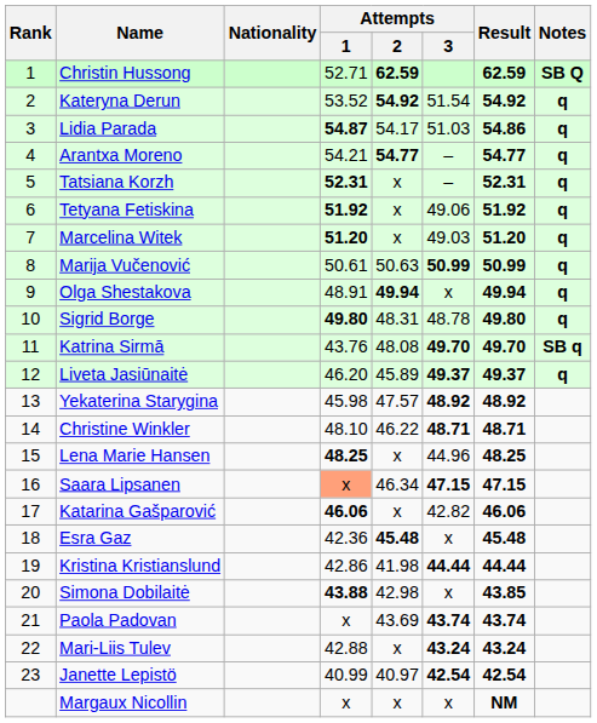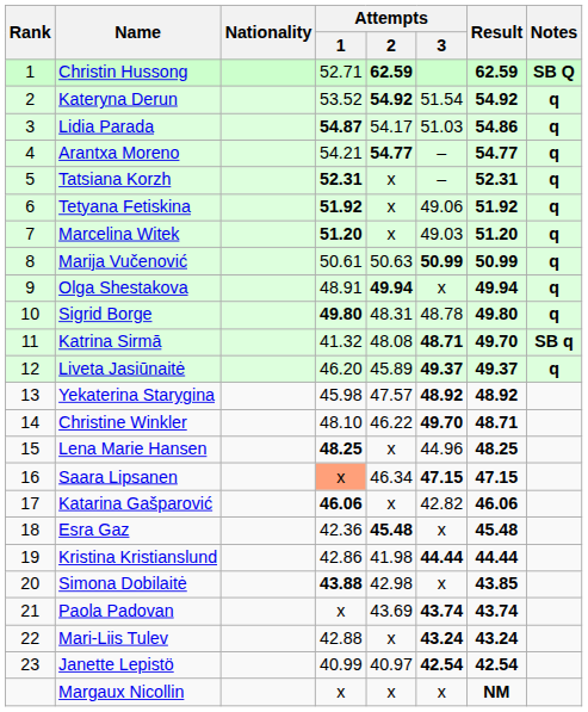 <table class="wikitable sortable" style="text-align:center">
 <tr>
 <th rowspan=2>Rank</th>
 <th rowspan=2>Name</th>
 <th rowspan=2>Nationality</th>
 <th colspan=3>Attempts</th>
 <th rowspan=2>Result</th>
 <th rowspan=2>Notes</th>
 </tr>
 <tr>
 <th>1</th>
 <th>2</th>
 <th>3</th>
 </tr>
 <tr bgcolor=ccffcc>
 <td>1</td>
 <td align=left><a href='#'>Christin Hussong</a></td>
 <td align=left></td>
 <td>52.71</td>
 <td><strong>62.59</strong></td>
 <td></td>
 <td><strong>62.59</strong></td>
 <td><strong>SB Q</strong></td>
 </tr>
 <tr bgcolor=ddffdd>
 <td>2</td>
 <td align=left><a href='#'>Kateryna Derun</a></td>
 <td align=left></td>
 <td>53.52</td>
 <td><strong>54.92</strong></td>
 <td>51.54</td>
 <td><strong>54.92</strong></td>
 <td><strong>q</strong></td>
 </tr>
 <tr bgcolor=ddffdd>
 <td>3</td>
 <td align=left><a href='#'>Lidia Parada</a></td>
 <td align=left></td>
 <td><strong>54.87</strong></td>
 <td>54.17</td>
 <td>51.03</td>
 <td><strong>54.86</strong></td>
 <td><strong>q</strong></td>
 </tr>
 <tr bgcolor=ddffdd>
 <td>4</td>
 <td align=left><a href='#'>Arantxa Moreno</a></td>
 <td align=left></td>
 <td>54.21</td>
 <td><strong>54.77</strong></td>
 <td>–</td>
 <td><strong>54.77</strong></td>
 <td><strong>q</strong></td>
 </tr>
 <tr bgcolor=ddffdd>
 <td>5</td>
 <td align=left><a href='#'>Tatsiana Korzh</a></td>
 <td align=left></td>
 <td><strong>52.31</strong></td>
 <td>x</td>
 <td>–</td>
 <td><strong>52.31</strong></td>
 <td><strong>q</strong></td>
 </tr>
 <tr bgcolor=ddffdd>
 <td>6</td>
 <td align=left><a href='#'>Tetyana Fetiskina</a></td>
 <td align=left></td>
 <td><strong>51.92</strong></td>
 <td>x</td>
 <td>49.06</td>
 <td><strong>51.92</strong></td>
 <td><strong>q</strong></td>
 </tr>
 <tr bgcolor=ddffdd>
 <td>7</td>
 <td align=left><a href='#'>Marcelina Witek</a></td>
 <td align=left></td>
 <td><strong>51.20</strong></td>
 <td>x</td>
 <td>49.03</td>
 <td><strong>51.20</strong></td>
 <td><strong>q</strong></td>
 </tr>
 <tr bgcolor=ddffdd>
 <td>8</td>
 <td align=left><a href='#'>Marija Vučenović</a></td>
 <td align=left></td>
 <td>50.61</td>
 <td>50.63</td>
 <td><strong>50.99</strong></td>
 <td><strong>50.99</strong></td>
 <td><strong>q</strong></td>
 </tr>
 <tr bgcolor=ddffdd>
 <td>9</td>
 <td align=left><a href='#'>Olga Shestakova</a></td>
 <td align=left></td>
 <td>48.91</td>
 <td><strong>49.94</strong></td>
 <td>x</td>
 <td><strong>49.94</strong></td>
 <td><strong>q</strong></td>
 </tr>
 <tr bgcolor=ddffdd>
 <td>10</td>
 <td align=left><a href='#'>Sigrid Borge</a></td>
 <td align=left></td>
 <td><strong>49.80</strong></td>
 <td>48.31</td>
 <td>48.78</td>
 <td><strong>49.80</strong></td>
 <td><strong>q</strong></td>
 </tr>
 <tr bgcolor=ddffdd>
 <td>11</td>
 <td align=left><a href='#'>Katrina Sirmā</a></td>
 <td align=left></td>
-<td>43.76</td>
+<td>41.32</td>
 <td>48.08</td>
-<td><strong>49.70</strong></td>
+<td><strong>48.71</strong></td>
 <td><strong>49.70</strong></td>
 <td><strong>SB q</strong></td>
 </tr>
 <tr bgcolor=ddffdd>
 <td>12</td>
 <td align=left><a href='#'>Liveta Jasiūnaitė</a></td>
 <td align=left></td>
 <td>46.20</td>
 <td>45.89</td>
 <td><strong>49.37</strong></td>
 <td><strong>49.37</strong></td>
 <td><strong>q</strong></td>
 </tr>
 <tr>
 <td>13</td>
 <td align=left><a href='#'>Yekaterina Starygina</a></td>
 <td align=left></td>
 <td>45.98</td>
 <td>47.57</td>
 <td><strong>48.92</strong></td>
 <td><strong>48.92</strong></td>
 <td></td>
 </tr>
 <tr>
 <td>14</td>
 <td align=left><a href='#'>Christine Winkler</a></td>
 <td align=left></td>
 <td>48.10</td>
 <td>46.22</td>
-<td><strong>48.71</strong></td>
+<td><strong>49.70</strong></td>
 <td><strong>48.71</strong></td>
 <td></td>
 </tr>
 <tr>
 <td>15</td>
 <td align=left><a href='#'>Lena Marie Hansen</a></td>
 <td align=left></td>
 <td><strong>48.25</strong></td>
 <td>x</td>
 <td>44.96</td>
 <td><strong>48.25</strong></td>
 <td></td>
 </tr>
 <tr>
 <td>16</td>
 <td align=left><a href='#'>Saara Lipsanen</a></td>
 <td align=left></td>
 <td style="background: lightsalmon;">x</td>
 <td>46.34</td>
 <td><strong>47.15</strong></td>
 <td><strong>47.15</strong></td>
 <td></td>
 </tr>
 <tr>
 <td>17</td>
 <td align=left><a href='#'>Katarina Gašparović</a></td>
 <td align=left></td>
 <td><strong>46.06</strong></td>
 <td>x</td>
 <td>42.82</td>
 <td><strong>46.06</strong></td>
 <td></td>
 </tr>
 <tr>
 <td>18</td>
 <td align=left><a href='#'>Esra Gaz</a></td>
 <td align=left></td>
 <td>42.36</td>
 <td><strong>45.48</strong></td>
 <td>x</td>
 <td><strong>45.48</strong></td>
 <td></td>
 </tr>
 <tr>
 <td>19</td>
 <td align=left><a href='#'>Kristina Kristianslund</a></td>
 <td align=left></td>
 <td>42.86</td>
 <td>41.98</td>
 <td><strong>44.44</strong></td>
 <td><strong>44.44</strong></td>
 <td></td>
 </tr>
 <tr>
 <td>20</td>
 <td align=left><a href='#'>Simona Dobilaitė</a></td>
 <td align=left></td>
 <td><strong>43.88</strong></td>
 <td>42.98</td>
 <td>x</td>
 <td><strong>43.85</strong></td>
 <td></td>
 </tr>
 <tr>
 <td>21</td>
 <td align=left><a href='#'>Paola Padovan</a></td>
 <td align=left></td>
 <td>x</td>
 <td>43.69</td>
 <td><strong>43.74</strong></td>
 <td><strong>43.74</strong></td>
 <td></td>
 </tr>
 <tr>
 <td>22</td>
 <td align=left><a href='#'>Mari-Liis Tulev</a></td>
 <td align=left></td>
 <td>42.88</td>
 <td>x</td>
 <td><strong>43.24</strong></td>
 <td><strong>43.24</strong></td>
 <td></td>
 </tr>
 <tr>
 <td>23</td>
 <td align=left><a href='#'>Janette Lepistö</a></td>
 <td align=left></td>
 <td>40.99</td>
 <td>40.97</td>
 <td><strong>42.54</strong></td>
 <td><strong>42.54</strong></td>
 <td></td>
 </tr>
 <tr>
 <td></td>
 <td align=left><a href='#'>Margaux Nicollin</a></td>
 <td align=left></td>
 <td>x</td>
 <td>x</td>
 <td>x</td>
 <td><strong>NM</strong></td>
 <td></td>
 </tr>
 </table>
